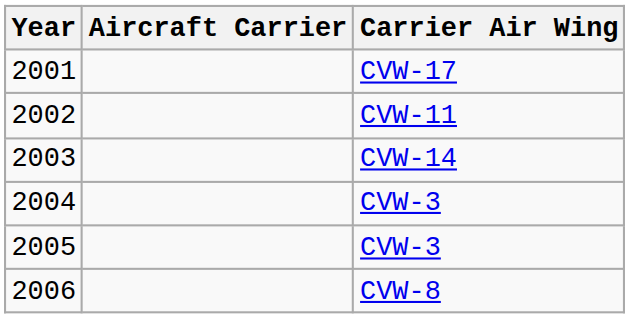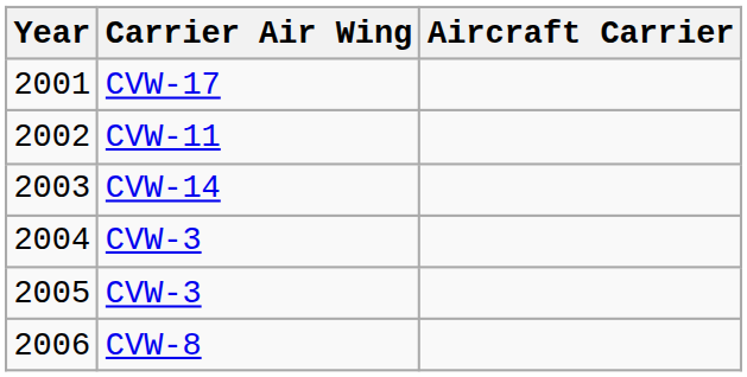 <table class="wikitable" style="float:left;">
 <tr style="background:#efefef;">
 <th>Year</th>
+<th>Carrier Air Wing</th>
 <th>Aircraft Carrier</th>
-<th>Carrier Air Wing</th>
 </tr>
 <tr>
 <td>2001</td>
+<td><a href='#'>CVW-17</a></td>
 <td></td>
-<td><a href='#'>CVW-17</a></td>
 </tr>
 <tr>
 <td>2002</td>
+<td><a href='#'>CVW-11</a></td>
 <td></td>
-<td><a href='#'>CVW-11</a></td>
 </tr>
 <tr>
 <td>2003</td>
+<td><a href='#'>CVW-14</a></td>
 <td></td>
-<td><a href='#'>CVW-14</a></td>
 </tr>
 <tr>
 <td>2004</td>
+<td><a href='#'>CVW-3</a></td>
 <td></td>
-<td><a href='#'>CVW-3</a></td>
 </tr>
 <tr>
 <td>2005</td>
+<td><a href='#'>CVW-3</a></td>
 <td></td>
-<td><a href='#'>CVW-3</a></td>
 </tr>
 <tr>
 <td>2006</td>
+<td><a href='#'>CVW-8</a></td>
 <td></td>
-<td><a href='#'>CVW-8</a></td>
 </tr>
 </table>
